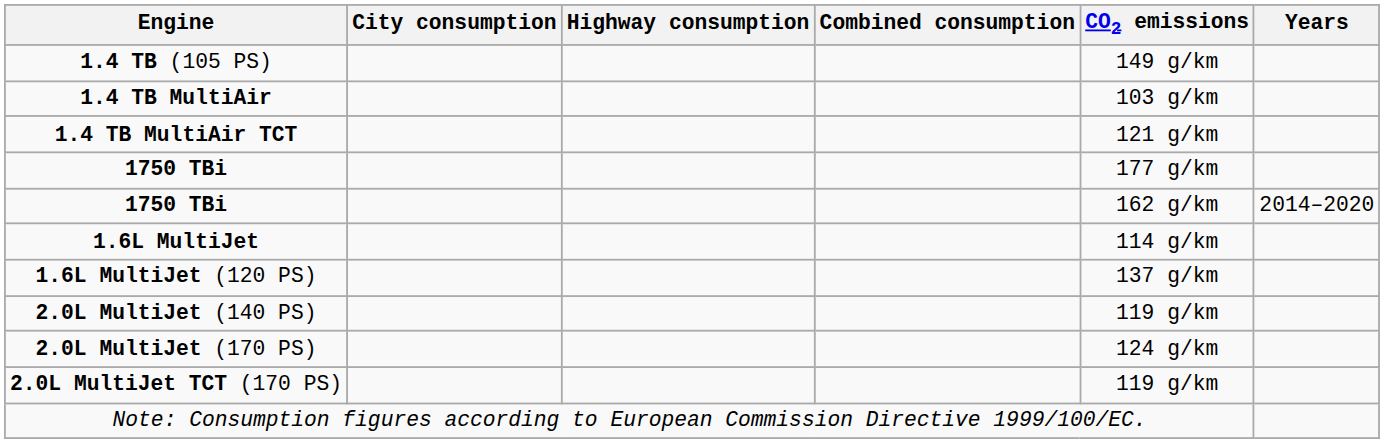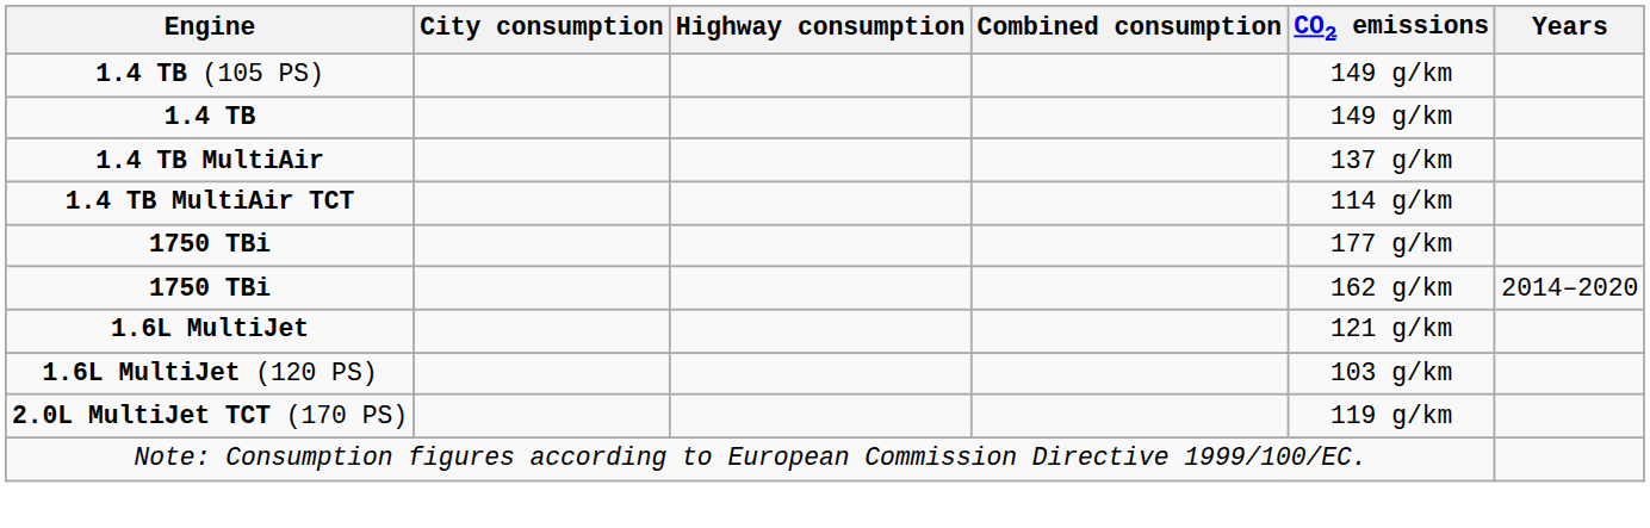 <table class="wikitable" style="text-align:center; font-size:90%;">
 <tr>
 <th>Engine</th>
 <th>City consumption</th>
 <th>Highway consumption</th>
 <th>Combined consumption</th>
 <th><a href='#'>CO<sub>2</sub></a> emissions</th>
 <th>Years</th>
 </tr>
 <tr>
 <td><strong>1.4 TB</strong> (105 PS)</td>
 <td></td>
 <td></td>
 <td></td>
 <td>149 g/km</td>
 <td></td>
 </tr>
 <tr>
+<td><strong>1.4 TB</strong></td>
+<td></td>
+<td></td>
+<td></td>
+<td>149 g/km</td>
+<td></td>
+</tr>
+<tr>
 <td><strong>1.4 TB MultiAir</strong></td>
 <td></td>
 <td></td>
 <td></td>
-<td>103 g/km</td>
+<td>137 g/km</td>
 <td></td>
 </tr>
 <tr>
 <td><strong>1.4 TB MultiAir TCT</strong></td>
 <td></td>
 <td></td>
 <td></td>
-<td>121 g/km</td>
+<td>114 g/km</td>
 <td></td>
 </tr>
 <tr>
 <td><strong>1750 TBi</strong></td>
 <td></td>
 <td></td>
 <td></td>
 <td>177 g/km</td>
 <td></td>
 </tr>
 <tr>
 <td><strong>1750 TBi</strong></td>
 <td></td>
 <td></td>
 <td></td>
 <td>162 g/km</td>
 <td>2014–2020</td>
 </tr>
 <tr>
 <td><strong>1.6L MultiJet</strong></td>
 <td></td>
 <td></td>
 <td></td>
-<td>114 g/km</td>
+<td>121 g/km</td>
 <td></td>
 </tr>
 <tr>
 <td><strong>1.6L MultiJet</strong> (120 PS)</td>
 <td></td>
 <td></td>
 <td></td>
-<td>137 g/km</td>
-<td></td>
-</tr>
-<tr>
-<td><strong>2.0L MultiJet</strong> (140 PS)</td>
-<td></td>
-<td></td>
-<td></td>
-<td>119 g/km</td>
-<td></td>
-</tr>
-<tr>
-<td><strong>2.0L MultiJet</strong> (170 PS)</td>
-<td></td>
-<td></td>
-<td></td>
-<td>124 g/km</td>
+<td>103 g/km</td>
 <td></td>
 </tr>
 <tr>
 <td><strong>2.0L MultiJet TCT</strong> (170 PS)</td>
 <td></td>
 <td></td>
 <td></td>
 <td>119 g/km</td>
 <td></td>
 </tr>
 <tr>
 <td colspan="5"><em>Note: Consumption figures according to European Commission Directive 1999/100/EC.</em></td>
 </tr>
 </table>
